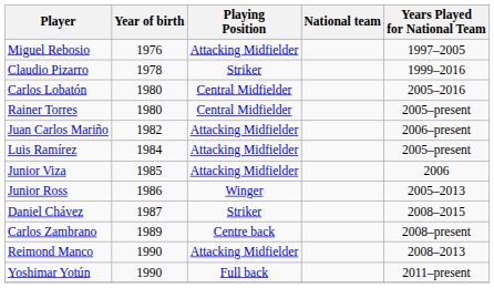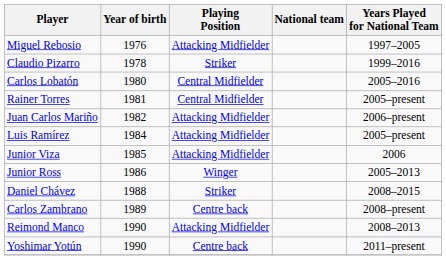 <table class="wikitable sortable">
 <tr>
 <th>Player</th>
 <th>Year of birth</th>
 <th>Playing<br>Position</th>
 <th>National team</th>
 <th>Years Played<br>for National Team</th>
 </tr>
 <tr>
 <td><a href='#'>Miguel Rebosio</a></td>
 <td align="center">1976</td>
 <td align="center"><a href='#'>Attacking Midfielder</a></td>
 <td align="center"></td>
 <td align="center">1997–2005</td>
 </tr>
 <tr>
 <td><a href='#'>Claudio Pizarro</a></td>
 <td align="center">1978</td>
 <td align="center"><a href='#'>Striker</a></td>
 <td align="center"></td>
 <td align="center">1999–2016</td>
 </tr>
 <tr>
 <td><a href='#'>Carlos Lobatón</a></td>
 <td align="center">1980</td>
 <td align="center"><a href='#'>Central Midfielder</a></td>
 <td align="center"></td>
 <td align="center">2005–2016</td>
 </tr>
 <tr>
 <td><a href='#'>Rainer Torres</a></td>
-<td align="center">1980</td>
+<td align="center">1981</td>
 <td align="center"><a href='#'>Central Midfielder</a></td>
 <td align="center"></td>
 <td align="center">2005–present</td>
 </tr>
 <tr>
 <td><a href='#'>Juan Carlos Mariño</a></td>
 <td align="center">1982</td>
 <td align="center"><a href='#'>Attacking Midfielder</a></td>
 <td align="center"></td>
 <td align="center">2006–present</td>
 </tr>
 <tr>
 <td><a href='#'>Luis Ramírez</a></td>
 <td align="center">1984</td>
 <td align="center"><a href='#'>Attacking Midfielder</a></td>
 <td align="center"></td>
 <td align="center">2005–present</td>
 </tr>
 <tr>
 <td><a href='#'>Junior Viza</a></td>
 <td align="center">1985</td>
 <td align="center"><a href='#'>Attacking Midfielder</a></td>
 <td align="center"></td>
 <td align="center">2006</td>
 </tr>
 <tr>
 <td><a href='#'>Junior Ross</a></td>
 <td align="center">1986</td>
 <td align="center"><a href='#'>Winger</a></td>
 <td align="center"></td>
 <td align="center">2005–2013</td>
 </tr>
 <tr>
 <td><a href='#'>Daniel Chávez</a></td>
-<td align="center">1987</td>
+<td align="center">1988</td>
 <td align="center"><a href='#'>Striker</a></td>
 <td align="center"></td>
 <td align="center">2008–2015</td>
 </tr>
 <tr>
 <td><a href='#'>Carlos Zambrano</a></td>
 <td align="center">1989</td>
 <td align="center"><a href='#'>Centre back</a></td>
 <td align="center"></td>
 <td align="center">2008–present</td>
 </tr>
 <tr>
 <td><a href='#'>Reimond Manco</a></td>
 <td align="center">1990</td>
 <td align="center"><a href='#'>Attacking Midfielder</a></td>
 <td align="center"></td>
 <td align="center">2008–2013</td>
 </tr>
 <tr>
 <td><a href='#'>Yoshimar Yotún</a></td>
 <td align="center">1990</td>
-<td align="center"><a href='#'>Full back</a></td>
+<td align="center"><a href='#'>Centre back</a></td>
 <td align="center"></td>
 <td align="center">2011–present</td>
 </tr>
 <tr>
 </tr>
 </table>
